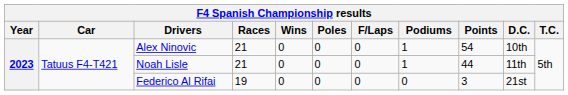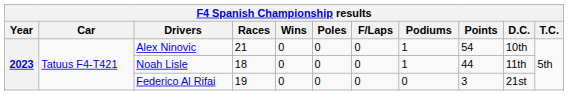 <table class="wikitable" style="font-size:85%; width:700px">
 <tr>
 <th colspan="11"><a href='#'>F4 Spanish Championship</a> results</th>
 </tr>
 <tr valign="top">
 <th>Year</th>
 <th>Car</th>
 <th>Drivers</th>
 <th>Races</th>
 <th>Wins</th>
 <th>Poles</th>
 <th>F/Laps</th>
 <th>Podiums</th>
 <th>Points</th>
 <th>D.C.</th>
 <th>T.C.</th>
 </tr>
 <tr>
 <th rowspan="3"><a href='#'>2023</a></th>
 <td rowspan="3"><a href='#'>Tatuus F4-T421</a></td>
 <td> <a href='#'>Alex Ninovic</a></td>
 <td>21</td>
 <td>0</td>
 <td>0</td>
 <td>0</td>
 <td>1</td>
 <td>54</td>
 <td>10th</td>
 <td rowspan="3">5th</td>
 </tr>
 <tr>
 <td> <a href='#'>Noah Lisle</a></td>
-<td>21</td>
+<td>18</td>
 <td>0</td>
 <td>0</td>
 <td>0</td>
 <td>1</td>
 <td>44</td>
 <td>11th</td>
 </tr>
 <tr>
 <td> <a href='#'>Federico Al Rifai</a></td>
 <td>19</td>
 <td>0</td>
 <td>0</td>
 <td>0</td>
 <td>0</td>
 <td>3</td>
 <td>21st</td>
 </tr>
 </table>
